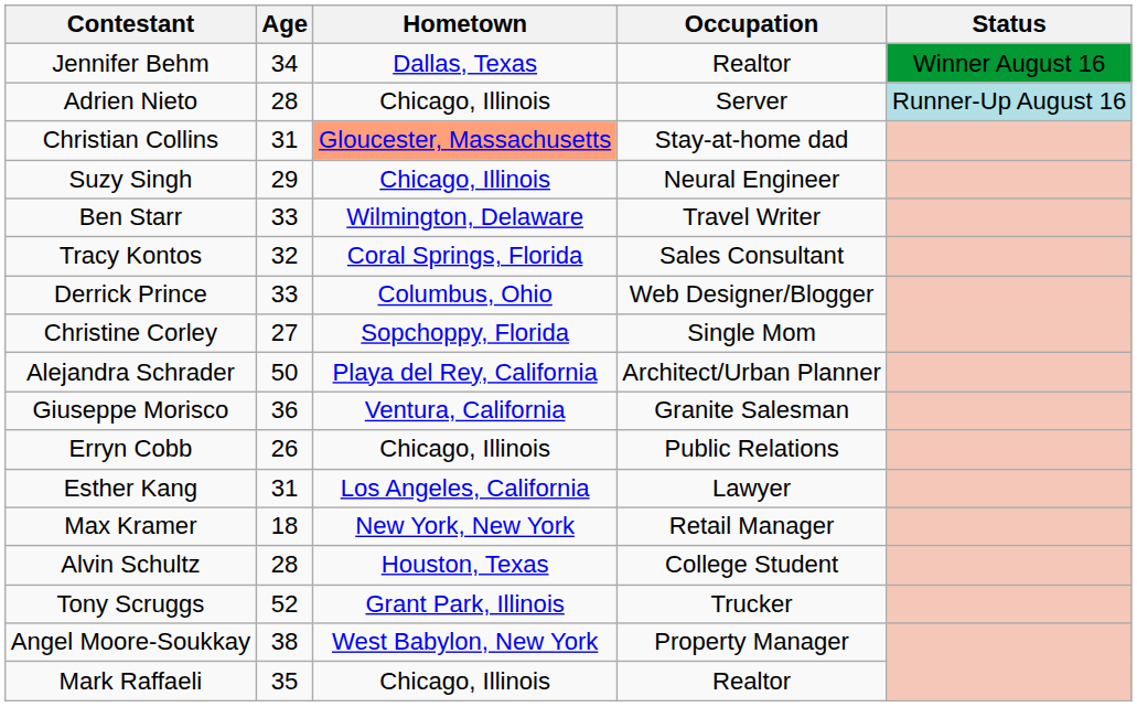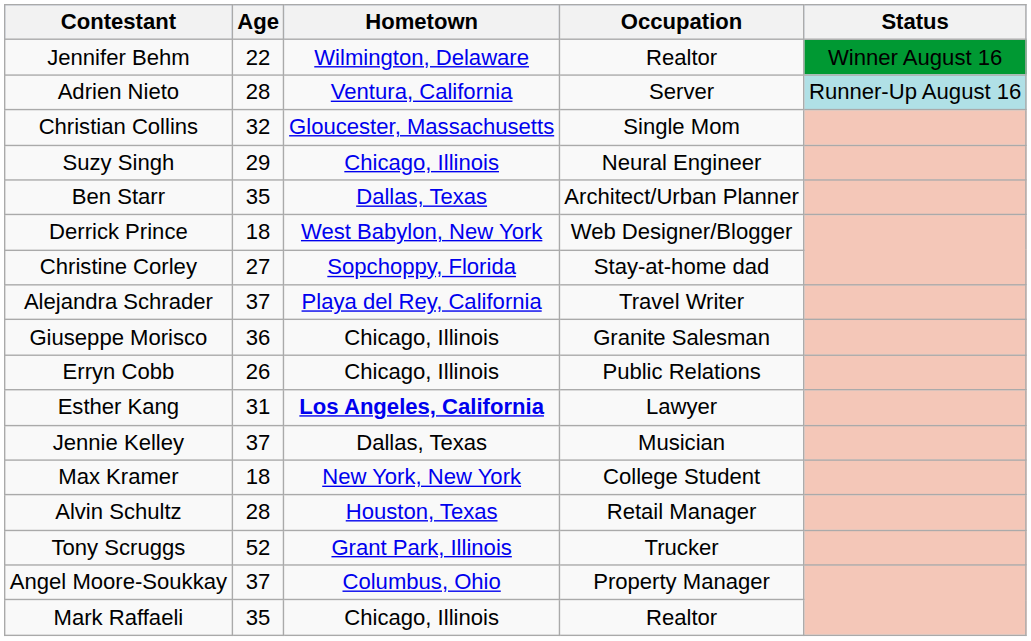 <table class="wikitable sortable plainrowheaders" style="text-align:center;">
 <tr style="background:#C1D8FF;">
 <th>Contestant</th>
 <th>Age</th>
 <th>Hometown</th>
 <th>Occupation</th>
 <th>Status</th>
 </tr>
 <tr>
 <td>Jennifer Behm</td>
-<td>34</td>
-<td><a href='#'>Dallas, Texas</a></td>
+<td>22</td>
+<td><a href='#'>Wilmington, Delaware</a></td>
 <td>Realtor</td>
 <td style="background:#093;"><span>Winner August 16</span></td>
 </tr>
 <tr>
 <td>Adrien Nieto</td>
 <td>28</td>
-<td>Chicago, Illinois</td>
+<td><a href='#'>Ventura, California</a></td>
 <td>Server</td>
 <td style="background:#B0E0E6; text-align:center;">Runner-Up August 16</td>
 </tr>
 <tr>
 <td>Christian Collins</td>
-<td>31</td>
-<td style="background: lightsalmon;"><a href='#'>Gloucester, Massachusetts</a></td>
-<td>Stay-at-home dad</td>
+<td>32</td>
+<td><a href='#'>Gloucester, Massachusetts</a></td>
+<td>Single Mom</td>
 <td style="background:#f4c7b8; text-align:center;" rowspan="1"></td>
 </tr>
 <tr>
 <td>Suzy Singh</td>
 <td>29</td>
 <td><a href='#'>Chicago, Illinois</a></td>
 <td>Neural Engineer</td>
 <td style="background:#f4c7b8; text-align:center;" rowspan="1"></td>
 </tr>
 <tr>
 <td>Ben Starr</td>
-<td>33</td>
-<td><a href='#'>Wilmington, Delaware</a></td>
-<td>Travel Writer</td>
-<td style="background:#f4c7b8; text-align:center;" rowspan="1"></td>
-</tr>
-<tr>
-<td>Tracy Kontos</td>
-<td>32</td>
-<td><a href='#'>Coral Springs, Florida</a></td>
-<td>Sales Consultant</td>
+<td>35</td>
+<td><a href='#'>Dallas, Texas</a></td>
+<td>Architect/Urban Planner</td>
 <td style="background:#f4c7b8; text-align:center;" rowspan="1"></td>
 </tr>
 <tr>
 <td>Derrick Prince </td>
-<td>33</td>
-<td><a href='#'>Columbus, Ohio</a></td>
+<td>18</td>
+<td><a href='#'>West Babylon, New York</a></td>
 <td>Web Designer/Blogger</td>
 <td style="background:#f4c7b8; text-align:center;" rowspan="2"></td>
 </tr>
 <tr>
 <td>Christine Corley</td>
 <td>27</td>
 <td><a href='#'>Sopchoppy, Florida</a></td>
-<td>Single Mom</td>
+<td>Stay-at-home dad</td>
 </tr>
 <tr>
 <td>Alejandra Schrader</td>
-<td>50</td>
+<td>37</td>
 <td><a href='#'>Playa del Rey, California</a></td>
-<td>Architect/Urban Planner</td>
+<td>Travel Writer</td>
 <td style="background:#f4c7b8; text-align:center;" rowspan="1"></td>
 </tr>
 <tr>
 <td>Giuseppe Morisco</td>
 <td>36</td>
-<td><a href='#'>Ventura, California</a></td>
+<td>Chicago, Illinois</td>
 <td>Granite Salesman</td>
 <td style="background:#f4c7b8; text-align:center;" rowspan="1"></td>
 </tr>
 <tr>
 <td>Erryn Cobb</td>
 <td>26</td>
 <td>Chicago, Illinois</td>
 <td>Public Relations</td>
 <td style="background:#f4c7b8; text-align:center;" rowspan="1"></td>
 </tr>
 <tr>
 <td>Esther Kang</td>
 <td>31</td>
-<td><a href='#'>Los Angeles, California</a></td>
+<td><strong><a href='#'>Los Angeles, California</a></strong></td>
 <td>Lawyer</td>
+<td style="background:#f4c7b8; text-align:center;" rowspan="1"></td>
+</tr>
+<tr>
+<td>Jennie Kelley</td>
+<td>37</td>
+<td>Dallas, Texas</td>
+<td>Musician</td>
 <td style="background:#f4c7b8; text-align:center;" rowspan="1"></td>
 </tr>
 <tr>
 <td>Max Kramer</td>
 <td>18</td>
 <td><a href='#'>New York, New York</a></td>
-<td>Retail Manager</td>
+<td>College Student</td>
 <td style="background:#f4c7b8; text-align:center;" rowspan="1"></td>
 </tr>
 <tr>
 <td>Alvin Schultz</td>
 <td>28</td>
 <td><a href='#'>Houston, Texas</a></td>
-<td>College Student</td>
+<td>Retail Manager</td>
 <td style="background:#f4c7b8; text-align:center;" rowspan="1"></td>
 </tr>
 <tr>
 <td>Tony Scruggs</td>
 <td>52</td>
 <td><a href='#'>Grant Park, Illinois</a></td>
 <td>Trucker</td>
 <td style="background:#f4c7b8; text-align:center;" rowspan="1"></td>
 </tr>
 <tr>
 <td>Angel Moore-Soukkay</td>
-<td>38</td>
-<td><a href='#'>West Babylon, New York</a></td>
+<td>37</td>
+<td><a href='#'>Columbus, Ohio</a></td>
 <td>Property Manager</td>
 <td style="background:#f4c7b8; text-align:center;" rowspan="2"></td>
 </tr>
 <tr>
 <td>Mark Raffaeli</td>
 <td>35</td>
 <td>Chicago, Illinois</td>
 <td>Realtor</td>
 </tr>
 </table>
